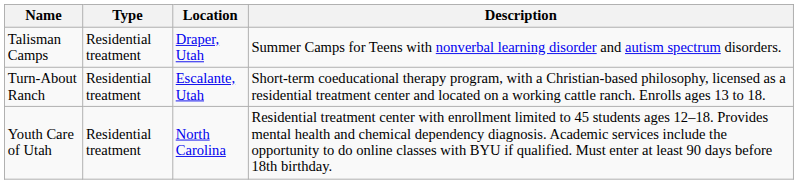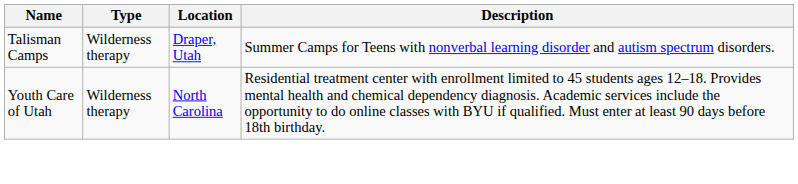 <table class="wikitable sortable">
 <tr>
 <th scope="col">Name</th>
 <th scope="col">Type</th>
 <th scope="col">Location</th>
 <th scope="col" class="unsortable">Description</th>
 </tr>
 <tr>
 <td>Talisman Camps</td>
-<td>Residential treatment</td>
+<td>Wilderness therapy</td>
 <td><a href='#'>Draper, Utah</a></td>
 <td>Summer Camps for Teens with <a href='#'>nonverbal learning disorder</a> and <a href='#'>autism spectrum</a> disorders.</td>
 </tr>
 <tr>
-<td>Turn-About Ranch</td>
-<td>Residential treatment</td>
-<td><a href='#'>Escalante, Utah</a></td>
-<td>Short-term coeducational therapy program, with a Christian-based philosophy, licensed as a residential treatment center and located on a working cattle ranch. Enrolls ages 13 to 18.</td>
-</tr>
-<tr>
 <td>Youth Care of Utah</td>
-<td>Residential treatment</td>
+<td>Wilderness therapy</td>
 <td><a href='#'>North Carolina</a></td>
 <td>Residential treatment center with enrollment limited to 45 students ages 12–18. Provides mental health and chemical dependency diagnosis. Academic services include the opportunity to do online classes with BYU if qualified.  Must enter at least 90 days before 18th birthday.</td>
 </tr>
 </table>
